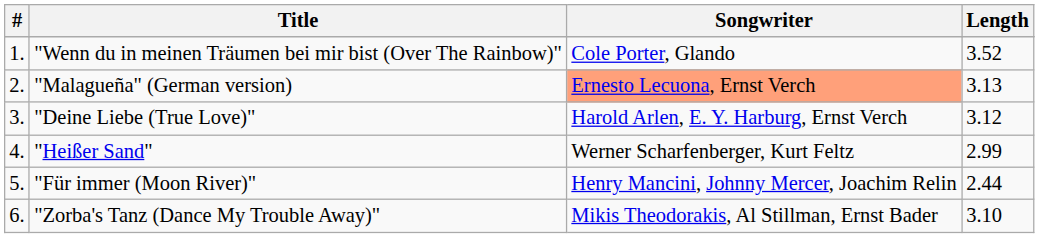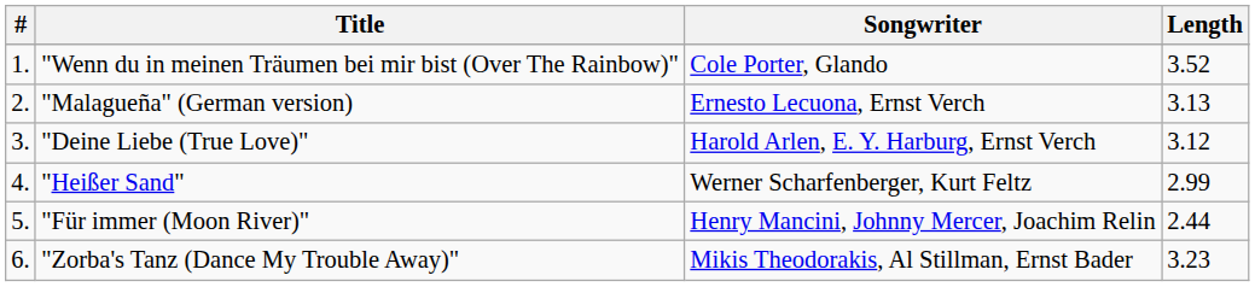 <table class="wikitable">
 <tr>
 <th>#</th>
 <th>Title</th>
 <th>Songwriter</th>
 <th>Length</th>
 </tr>
 <tr bgcolor="#ebf5ff">
 </tr>
 <tr>
 <td>1.</td>
 <td>"Wenn du in meinen Träumen bei mir bist (Over The Rainbow)"</td>
 <td><a href='#'>Cole Porter</a>, Glando</td>
 <td>3.52</td>
 </tr>
 <tr>
 <td>2.</td>
 <td>"Malagueña" (German version)</td>
-<td style="background: lightsalmon;"><a href='#'>Ernesto Lecuona</a>, Ernst Verch</td>
+<td><a href='#'>Ernesto Lecuona</a>, Ernst Verch</td>
 <td>3.13</td>
 </tr>
 <tr>
 <td>3.</td>
 <td>"Deine Liebe (True Love)"</td>
 <td><a href='#'>Harold Arlen</a>, <a href='#'>E. Y. Harburg</a>, Ernst Verch</td>
 <td>3.12</td>
 </tr>
 <tr>
 <td>4.</td>
 <td>"<a href='#'>Heißer Sand</a>"</td>
 <td>Werner Scharfenberger, Kurt Feltz</td>
 <td>2.99</td>
 </tr>
 <tr>
 <td>5.</td>
 <td>"Für immer (Moon River)"</td>
 <td><a href='#'>Henry Mancini</a>, <a href='#'>Johnny Mercer</a>, Joachim Relin</td>
 <td>2.44</td>
 </tr>
 <tr>
 <td>6.</td>
 <td>"Zorba's Tanz (Dance My Trouble Away)"</td>
 <td><a href='#'>Mikis Theodorakis</a>, Al Stillman, Ernst Bader</td>
-<td>3.10</td>
+<td>3.23</td>
 </tr>
 </table>
